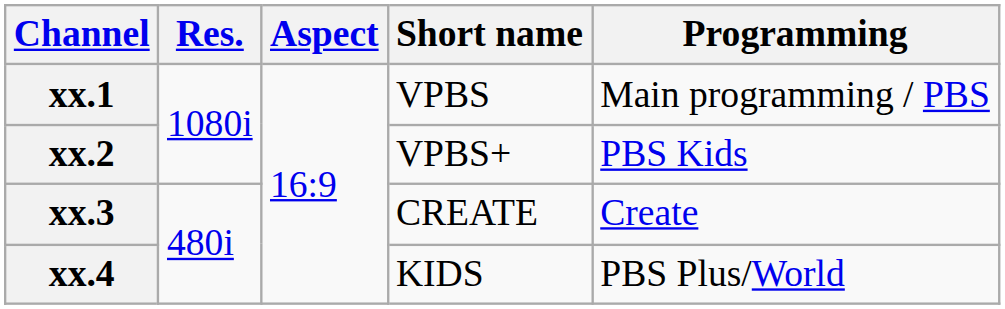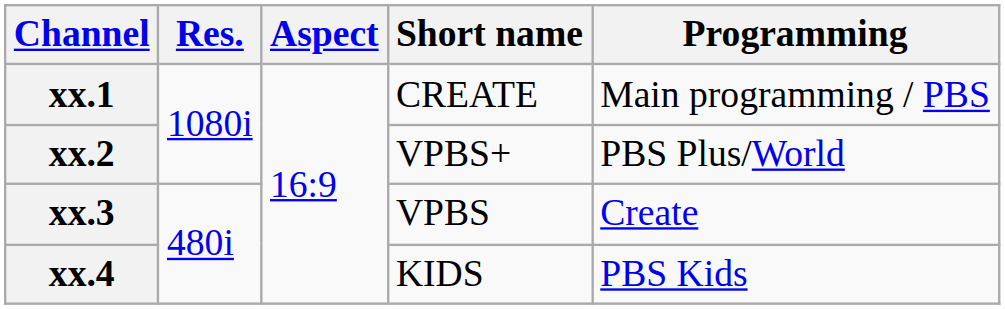 <table class="wikitable">
 <tr>
 <th scope = "col"><a href='#'>Channel</a></th>
 <th scope = "col"><a href='#'>Res.</a></th>
 <th scope = "col"><a href='#'>Aspect</a></th>
 <th scope = "col">Short name</th>
 <th scope = "col">Programming</th>
 </tr>
 <tr>
 <th scope = "row">xx.1</th>
 <td rowspan=2><a href='#'>1080i</a></td>
 <td rowspan=4><a href='#'>16:9</a></td>
-<td>VPBS</td>
+<td>CREATE</td>
 <td>Main programming / <a href='#'>PBS</a></td>
 </tr>
 <tr>
 <th scope = "row">xx.2</th>
 <td>VPBS+</td>
-<td><a href='#'>PBS Kids</a></td>
+<td>PBS Plus/<a href='#'>World</a></td>
 </tr>
 <tr>
 <th scope = "row">xx.3</th>
 <td rowspan=2><a href='#'>480i</a></td>
-<td>CREATE</td>
+<td>VPBS</td>
 <td><a href='#'>Create</a></td>
 </tr>
 <tr>
 <th scope = "row">xx.4</th>
 <td>KIDS</td>
-<td>PBS Plus/<a href='#'>World</a></td>
+<td><a href='#'>PBS Kids</a></td>
 </tr>
 </table>
